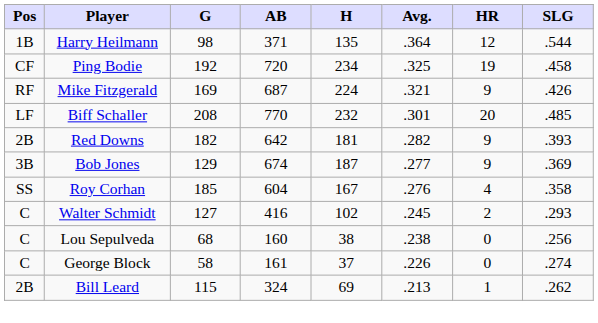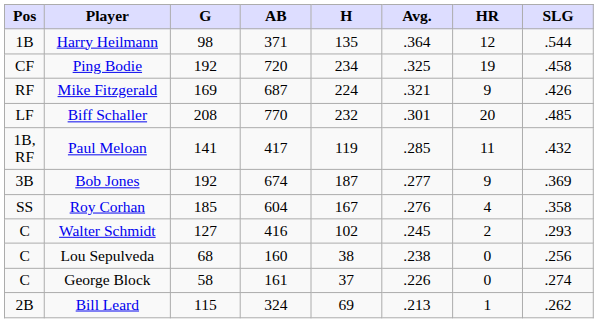 <table class="wikitable sortable">
 <tr>
 <th style="background:#ddf; width:5%;">Pos</th>
 <th style="background:#ddf; width:16%;">Player</th>
 <th style="background:#ddf; width:9%;">G</th>
 <th style="background:#ddf; width:9%;">AB</th>
 <th style="background:#ddf; width:9%;">H</th>
 <th style="background:#ddf; width:9%;">Avg.</th>
 <th style="background:#ddf; width:9%;">HR</th>
 <th style="background:#ddf; width:9%;">SLG</th>
 </tr>
 <tr style="text-align:center;">
 <td>1B</td>
 <td><a href='#'>Harry Heilmann</a></td>
 <td>98</td>
 <td>371</td>
 <td>135</td>
 <td>.364</td>
 <td>12</td>
 <td>.544</td>
 </tr>
 <tr style="text-align:center;">
 <td>CF</td>
 <td><a href='#'>Ping Bodie</a></td>
 <td>192</td>
 <td>720</td>
 <td>234</td>
 <td>.325</td>
 <td>19</td>
 <td>.458</td>
 </tr>
 <tr style="text-align:center;">
 <td>RF</td>
 <td><a href='#'>Mike Fitzgerald</a></td>
 <td>169</td>
 <td>687</td>
 <td>224</td>
 <td>.321</td>
 <td>9</td>
 <td>.426</td>
 </tr>
 <tr style="text-align:center;">
 <td>LF</td>
 <td><a href='#'>Biff Schaller</a></td>
 <td>208</td>
 <td>770</td>
 <td>232</td>
 <td>.301</td>
 <td>20</td>
 <td>.485</td>
 </tr>
 <tr style="text-align:center;">
-<td>2B</td>
-<td><a href='#'>Red Downs</a></td>
-<td>182</td>
-<td>642</td>
-<td>181</td>
-<td>.282</td>
-<td>9</td>
-<td>.393</td>
+<td>1B, RF</td>
+<td><a href='#'>Paul Meloan</a></td>
+<td>141</td>
+<td>417</td>
+<td>119</td>
+<td>.285</td>
+<td>11</td>
+<td>.432</td>
 </tr>
 <tr style="text-align:center;">
 <td>3B</td>
 <td><a href='#'>Bob Jones</a></td>
-<td>129</td>
+<td>192</td>
 <td>674</td>
 <td>187</td>
 <td>.277</td>
 <td>9</td>
 <td>.369</td>
 </tr>
 <tr style="text-align:center;">
 <td>SS</td>
 <td><a href='#'>Roy Corhan</a></td>
 <td>185</td>
 <td>604</td>
 <td>167</td>
 <td>.276</td>
 <td>4</td>
 <td>.358</td>
 </tr>
 <tr style="text-align:center;">
 <td>C</td>
 <td><a href='#'>Walter Schmidt</a></td>
 <td>127</td>
 <td>416</td>
 <td>102</td>
 <td>.245</td>
 <td>2</td>
 <td>.293</td>
 </tr>
 <tr style="text-align:center;">
 <td>C</td>
 <td>Lou Sepulveda</td>
 <td>68</td>
 <td>160</td>
 <td>38</td>
 <td>.238</td>
 <td>0</td>
 <td>.256</td>
 </tr>
 <tr style="text-align:center;">
 <td>C</td>
 <td>George Block</td>
 <td>58</td>
 <td>161</td>
 <td>37</td>
 <td>.226</td>
 <td>0</td>
 <td>.274</td>
 </tr>
 <tr style="text-align:center;">
 <td>2B</td>
 <td><a href='#'>Bill Leard</a></td>
 <td>115</td>
 <td>324</td>
 <td>69</td>
 <td>.213</td>
 <td>1</td>
 <td>.262</td>
 </tr>
 </table>
